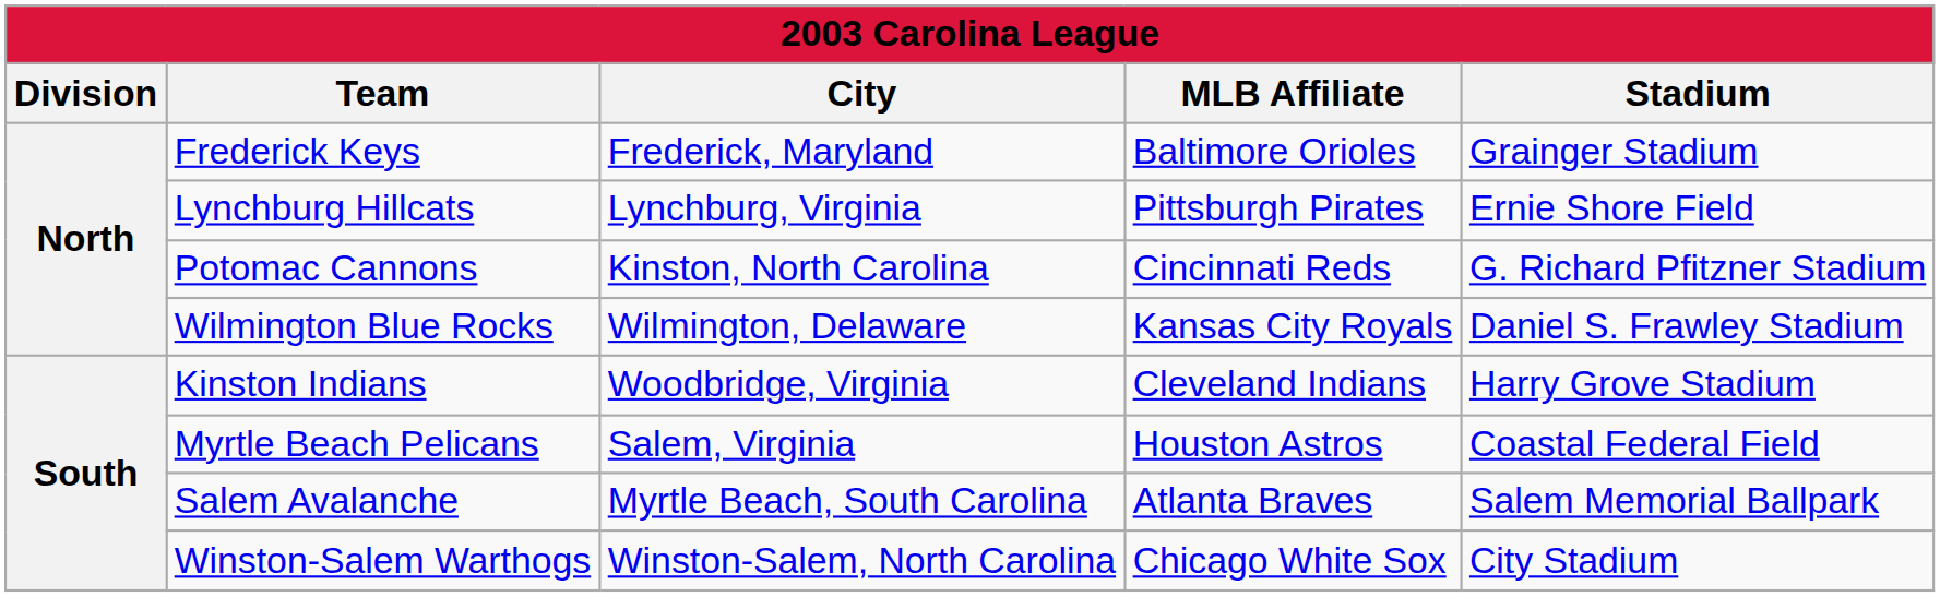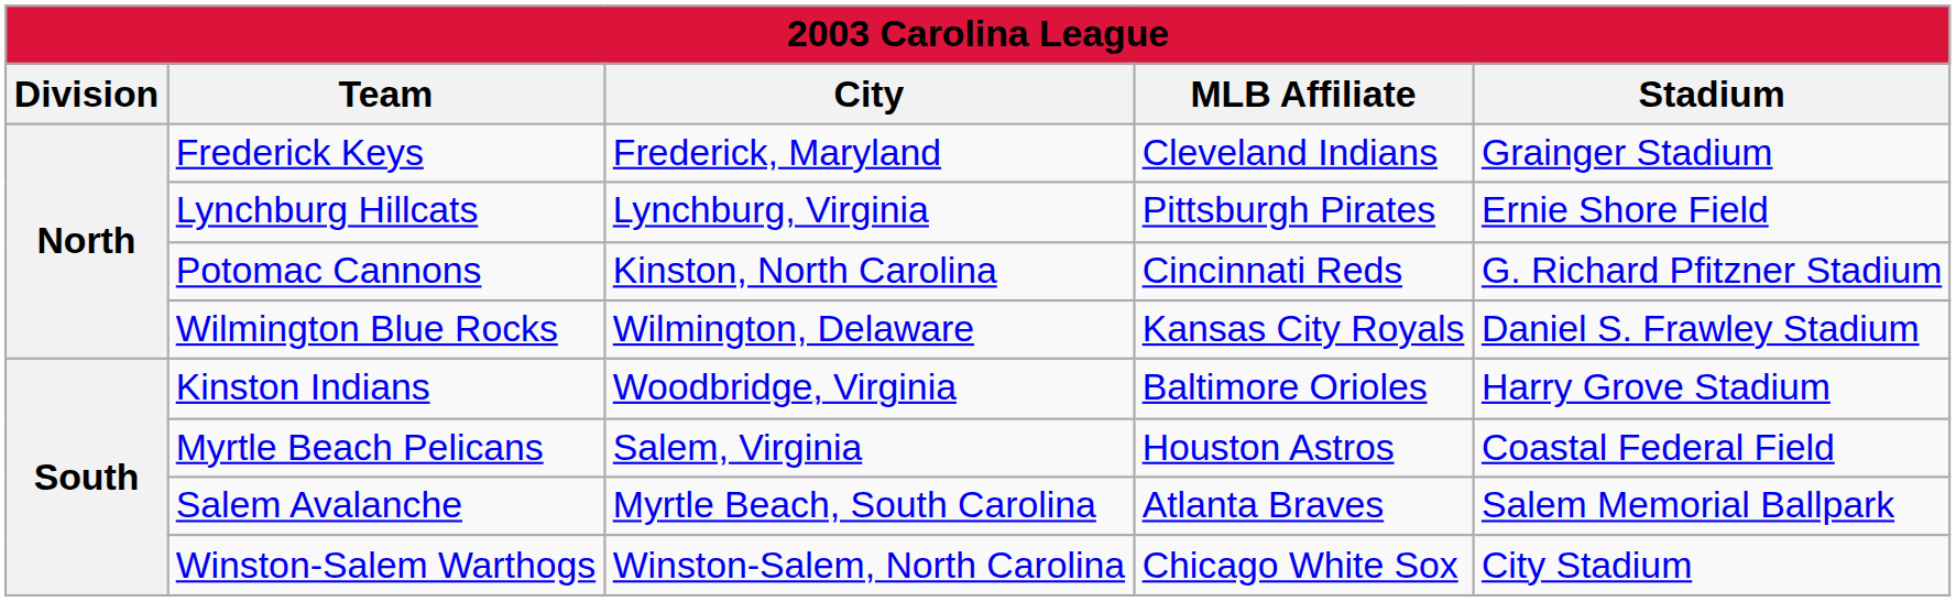 <table class="wikitable" style="width:auto">
 <tr>
 <td bgcolor="#DC143C" align="center" colspan="7"><strong><span>2003 Carolina League</span></strong></td>
 </tr>
 <tr>
 <th>Division</th>
 <th>Team</th>
 <th>City</th>
 <th>MLB Affiliate</th>
 <th>Stadium</th>
 </tr>
 <tr>
 <th rowspan="4">North</th>
 <td><a href='#'>Frederick Keys</a></td>
 <td><a href='#'>Frederick, Maryland</a></td>
-<td><a href='#'>Baltimore Orioles</a></td>
+<td><a href='#'>Cleveland Indians</a></td>
 <td><a href='#'>Grainger Stadium</a></td>
 </tr>
 <tr>
 <td><a href='#'>Lynchburg Hillcats</a></td>
 <td><a href='#'>Lynchburg, Virginia</a></td>
 <td><a href='#'>Pittsburgh Pirates</a></td>
 <td><a href='#'>Ernie Shore Field</a></td>
 </tr>
 <tr>
 <td><a href='#'>Potomac Cannons</a></td>
 <td><a href='#'>Kinston, North Carolina</a></td>
 <td><a href='#'>Cincinnati Reds</a></td>
 <td><a href='#'>G. Richard Pfitzner Stadium</a></td>
 </tr>
 <tr>
 <td><a href='#'>Wilmington Blue Rocks</a></td>
 <td><a href='#'>Wilmington, Delaware</a></td>
 <td><a href='#'>Kansas City Royals</a></td>
 <td><a href='#'>Daniel S. Frawley Stadium</a></td>
 </tr>
 <tr>
 <th rowspan="4">South</th>
 <td><a href='#'>Kinston Indians</a></td>
 <td><a href='#'>Woodbridge, Virginia</a></td>
-<td><a href='#'>Cleveland Indians</a></td>
+<td><a href='#'>Baltimore Orioles</a></td>
 <td><a href='#'>Harry Grove Stadium</a></td>
 </tr>
 <tr>
 <td><a href='#'>Myrtle Beach Pelicans</a></td>
 <td><a href='#'>Salem, Virginia</a></td>
 <td><a href='#'>Houston Astros</a></td>
 <td><a href='#'>Coastal Federal Field</a></td>
 </tr>
 <tr>
 <td><a href='#'>Salem Avalanche</a></td>
 <td><a href='#'>Myrtle Beach, South Carolina</a></td>
 <td><a href='#'>Atlanta Braves</a></td>
 <td><a href='#'>Salem Memorial Ballpark</a></td>
 </tr>
 <tr>
 <td><a href='#'>Winston-Salem Warthogs</a></td>
 <td><a href='#'>Winston-Salem, North Carolina</a></td>
 <td><a href='#'>Chicago White Sox</a></td>
 <td><a href='#'>City Stadium</a></td>
 </tr>
 </table>
